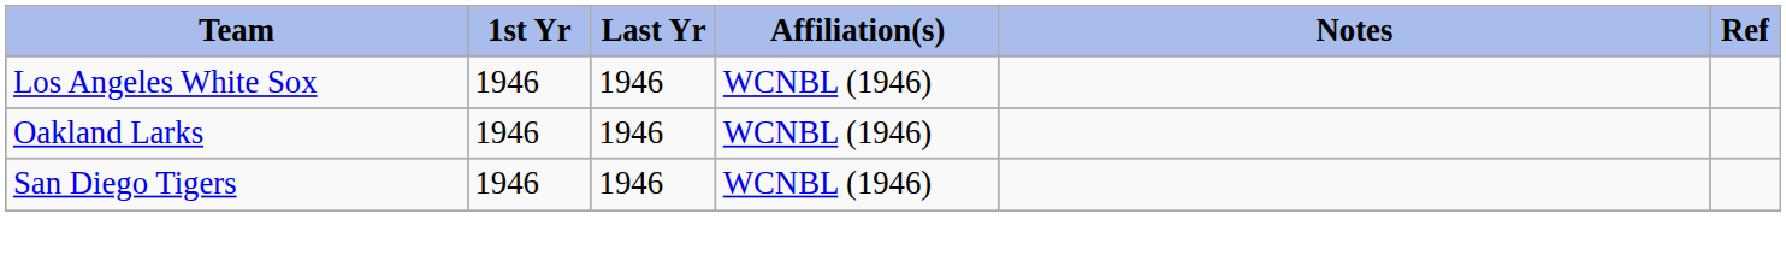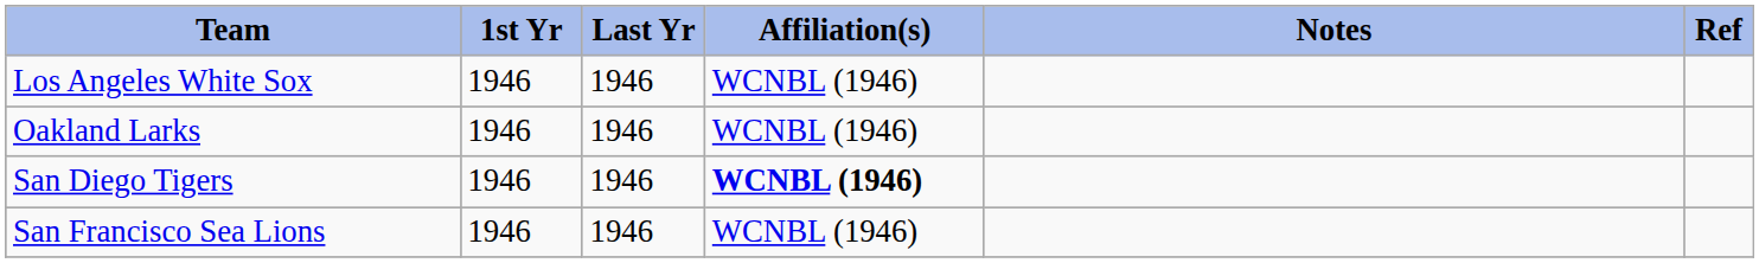 <table class="wikitable" style="width: 100%">
 <tr>
 <th style="background:#a8bdec; width:26%;">Team</th>
 <th style="width:7%; background:#a8bdec;">1st Yr</th>
 <th style="width:7%; background:#a8bdec;">Last Yr</th>
 <th style="width:16%; background:#a8bdec;">Affiliation(s)</th>
 <th style="width:40%; background:#a8bdec;">Notes</th>
 <th style="width:4%; background:#a8bdec;">Ref</th>
 </tr>
 <tr>
 <td><a href='#'>Los Angeles White Sox</a></td>
 <td>1946</td>
 <td>1946</td>
 <td><a href='#'>WCNBL</a> (1946)</td>
 <td></td>
 <td></td>
 </tr>
 <tr>
 <td><a href='#'>Oakland Larks</a></td>
 <td>1946</td>
 <td>1946</td>
 <td><a href='#'>WCNBL</a> (1946)</td>
 <td></td>
 <td></td>
 </tr>
 <tr>
 <td><a href='#'>San Diego Tigers</a></td>
 <td>1946</td>
 <td>1946</td>
+<td><strong><a href='#'>WCNBL</a> (1946)</strong></td>
+<td></td>
+<td></td>
+</tr>
+<tr>
+<td><a href='#'>San Francisco Sea Lions</a></td>
+<td>1946</td>
+<td>1946</td>
 <td><a href='#'>WCNBL</a> (1946)</td>
 <td></td>
 <td></td>
 </tr>
 </table>
